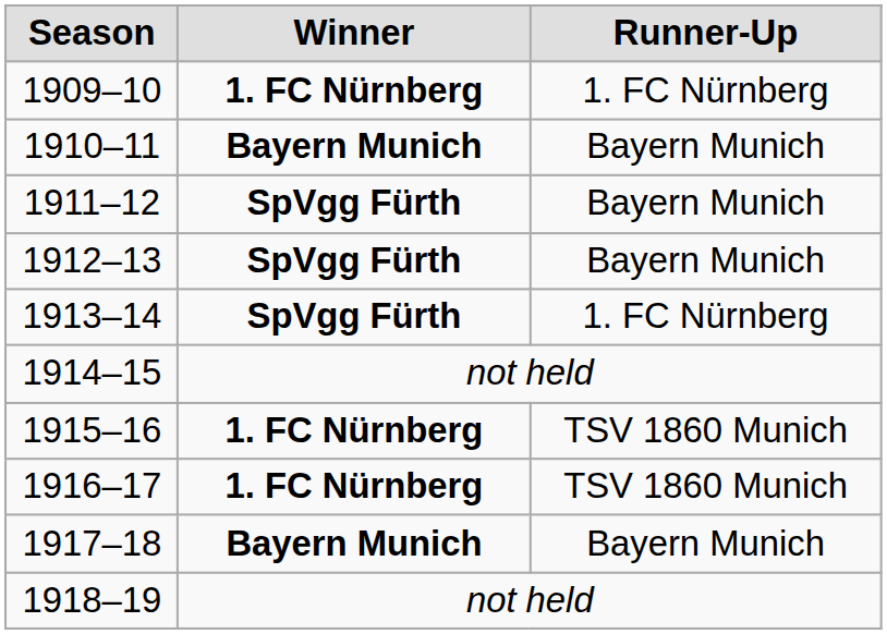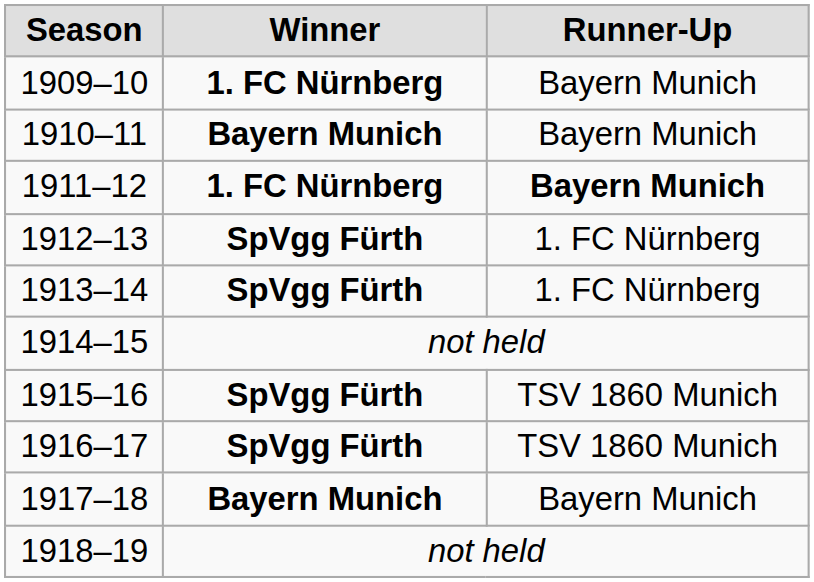 <table class="wikitable">
 <tr align="center" style="background:#dfdfdf">
 <td width="70"><strong>Season</strong></td>
 <td width="150"><strong>Winner</strong></td>
 <td width="150"><strong>Runner-Up</strong></td>
 </tr>
 <tr align="center">
 <td>1909–10</td>
 <td><strong>1. FC Nürnberg</strong></td>
-<td>1. FC Nürnberg</td>
+<td>Bayern Munich</td>
 </tr>
 <tr align="center">
 <td>1910–11</td>
 <td><strong>Bayern Munich</strong></td>
 <td>Bayern Munich</td>
 </tr>
 <tr align="center">
 <td>1911–12</td>
-<td><strong>SpVgg Fürth</strong></td>
-<td>Bayern Munich</td>
+<td><strong>1. FC Nürnberg</strong></td>
+<td><strong>Bayern Munich</strong></td>
 </tr>
 <tr align="center">
 <td>1912–13</td>
 <td><strong>SpVgg Fürth</strong></td>
-<td>Bayern Munich</td>
+<td>1. FC Nürnberg</td>
 </tr>
 <tr align="center">
 <td>1913–14</td>
 <td><strong>SpVgg Fürth</strong></td>
 <td>1. FC Nürnberg</td>
 </tr>
 <tr align="center">
 <td>1914–15</td>
 <td colspan=2><em>not held</em></td>
 </tr>
 <tr align="center">
 <td>1915–16</td>
-<td><strong>1. FC Nürnberg</strong></td>
+<td><strong>SpVgg Fürth</strong></td>
 <td>TSV 1860 Munich</td>
 </tr>
 <tr align="center">
 <td>1916–17</td>
-<td><strong>1. FC Nürnberg</strong></td>
+<td><strong>SpVgg Fürth</strong></td>
 <td>TSV 1860 Munich</td>
 </tr>
 <tr align="center">
 <td>1917–18</td>
 <td><strong>Bayern Munich</strong></td>
 <td>Bayern Munich</td>
 </tr>
 <tr align="center">
 <td>1918–19</td>
 <td colspan=2><em>not held</em></td>
 </tr>
 </table>
